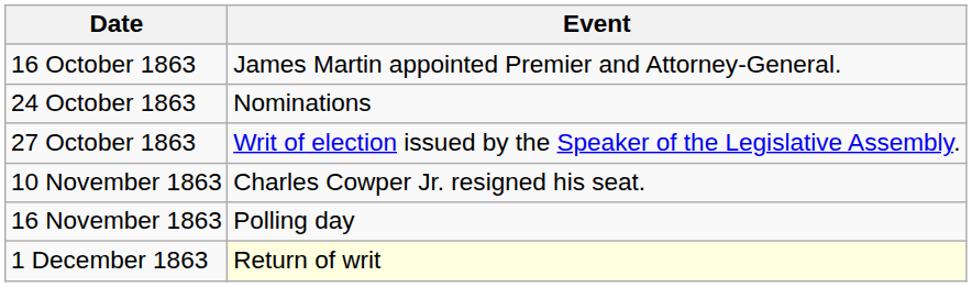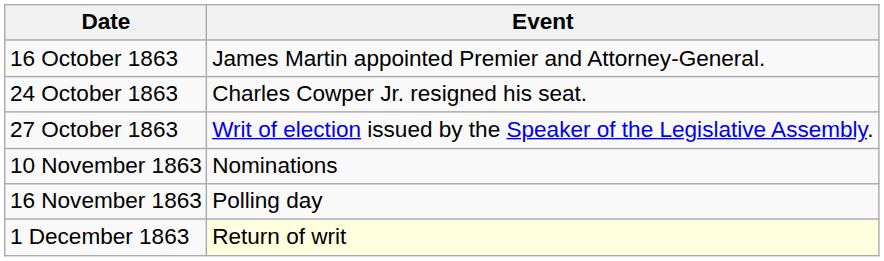 <table class="wikitable">
 <tr>
 <th>Date</th>
 <th>Event</th>
 </tr>
 <tr>
 <td>16 October 1863</td>
 <td>James Martin appointed Premier and Attorney-General.</td>
 </tr>
 <tr>
 <td>24 October 1863</td>
-<td>Nominations</td>
+<td>Charles Cowper Jr. resigned his seat.</td>
 </tr>
 <tr>
 <td>27 October 1863</td>
 <td><a href='#'>Writ of election</a> issued by the <a href='#'>Speaker of the Legislative Assembly</a>.</td>
 </tr>
 <tr>
 <td>10 November 1863</td>
-<td>Charles Cowper Jr. resigned his seat.</td>
+<td>Nominations</td>
 </tr>
 <tr>
 <td>16 November 1863</td>
 <td>Polling day</td>
 </tr>
 <tr>
 <td>1 December 1863</td>
 <td style="background: lightyellow;">Return of writ</td>
 </tr>
 </table>
